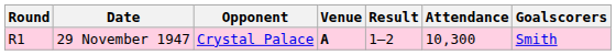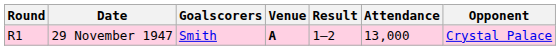 <table class="wikitable">
 <tr>
 <th>Round</th>
 <th>Date</th>
-<th>Opponent</th>
+<th>Goalscorers</th>
 <th>Venue</th>
 <th>Result</th>
 <th>Attendance</th>
-<th>Goalscorers</th>
+<th>Opponent</th>
 </tr>
 <tr style="background-color: #ffd0e3;">
 <td>R1</td>
 <td>29 November 1947</td>
-<td><a href='#'>Crystal Palace</a></td>
+<td><a href='#'>Smith</a></td>
 <td><strong>A</strong></td>
 <td>1–2</td>
-<td>10,300</td>
-<td><a href='#'>Smith</a></td>
+<td>13,000</td>
+<td><a href='#'>Crystal Palace</a></td>
 </tr>
 </table>
